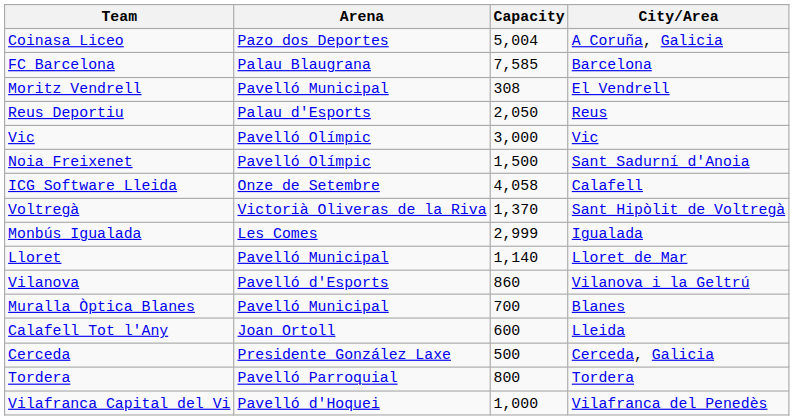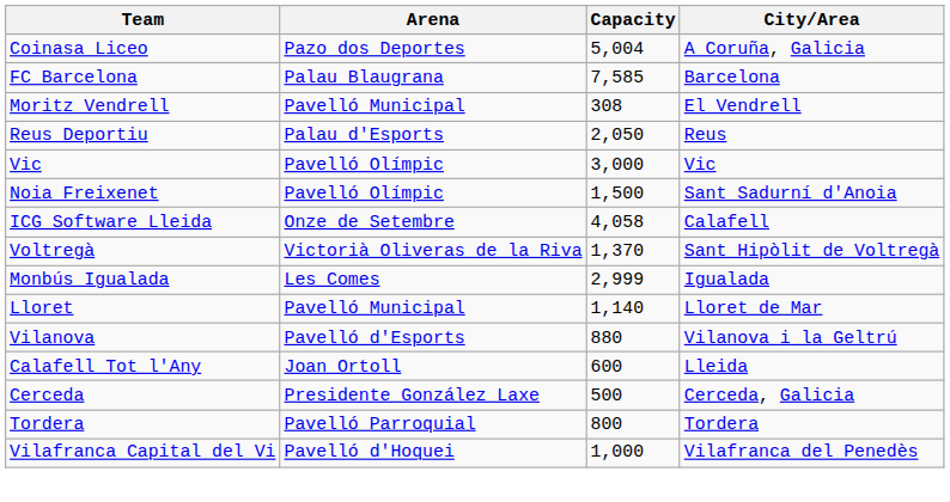 <table class="wikitable sortable">
 <tr>
 <th>Team</th>
 <th>Arena</th>
 <th>Capacity</th>
 <th>City/Area</th>
 </tr>
 <tr>
 <td><a href='#'>Coinasa Liceo</a></td>
 <td><a href='#'>Pazo dos Deportes</a></td>
 <td>5,004</td>
 <td><a href='#'>A Coruña</a>, <a href='#'>Galicia</a></td>
 </tr>
 <tr>
 <td><a href='#'>FC Barcelona</a></td>
 <td><a href='#'>Palau Blaugrana</a></td>
 <td>7,585</td>
 <td><a href='#'>Barcelona</a></td>
 </tr>
 <tr>
 <td><a href='#'>Moritz Vendrell</a></td>
 <td><a href='#'>Pavelló Municipal</a></td>
 <td>308</td>
 <td><a href='#'>El Vendrell</a></td>
 </tr>
 <tr>
 <td><a href='#'>Reus Deportiu</a></td>
 <td><a href='#'>Palau d'Esports</a></td>
 <td>2,050</td>
 <td><a href='#'>Reus</a></td>
 </tr>
 <tr>
 <td><a href='#'>Vic</a></td>
 <td><a href='#'>Pavelló Olímpic</a></td>
 <td>3,000</td>
 <td><a href='#'>Vic</a></td>
 </tr>
 <tr>
 <td><a href='#'>Noia Freixenet</a></td>
 <td><a href='#'>Pavelló Olímpic</a></td>
 <td>1,500</td>
 <td><a href='#'>Sant Sadurní d'Anoia</a></td>
 </tr>
 <tr>
 <td><a href='#'>ICG Software Lleida</a></td>
 <td><a href='#'>Onze de Setembre</a></td>
 <td>4,058</td>
 <td><a href='#'>Calafell</a></td>
 </tr>
 <tr>
 <td><a href='#'>Voltregà</a></td>
 <td><a href='#'>Victorià Oliveras de la Riva</a></td>
 <td>1,370</td>
 <td><a href='#'>Sant Hipòlit de Voltregà</a></td>
 </tr>
 <tr>
 <td><a href='#'>Monbús Igualada</a></td>
 <td><a href='#'>Les Comes</a></td>
 <td>2,999</td>
 <td><a href='#'>Igualada</a></td>
 </tr>
 <tr>
 <td><a href='#'>Lloret</a></td>
 <td><a href='#'>Pavelló Municipal</a></td>
 <td>1,140</td>
 <td><a href='#'>Lloret de Mar</a></td>
 </tr>
 <tr>
 <td><a href='#'>Vilanova</a></td>
 <td><a href='#'>Pavelló d'Esports</a></td>
-<td>860</td>
+<td>880</td>
 <td><a href='#'>Vilanova i la Geltrú</a></td>
-</tr>
-<tr>
-<td><a href='#'>Muralla Òptica Blanes</a></td>
-<td><a href='#'>Pavelló Municipal</a></td>
-<td>700</td>
-<td><a href='#'>Blanes</a></td>
 </tr>
 <tr>
 <td><a href='#'>Calafell Tot l'Any</a></td>
 <td><a href='#'>Joan Ortoll</a></td>
 <td>600</td>
 <td><a href='#'>Lleida</a></td>
 </tr>
 <tr>
 <td><a href='#'>Cerceda</a></td>
 <td><a href='#'>Presidente González Laxe</a></td>
 <td>500</td>
 <td><a href='#'>Cerceda</a>, <a href='#'>Galicia</a></td>
 </tr>
 <tr>
 <td><a href='#'>Tordera</a></td>
 <td><a href='#'>Pavelló Parroquial</a></td>
 <td>800</td>
 <td><a href='#'>Tordera</a></td>
 </tr>
 <tr>
 <td><a href='#'>Vilafranca Capital del Vi</a></td>
 <td><a href='#'>Pavelló d'Hoquei</a></td>
 <td>1,000</td>
 <td><a href='#'>Vilafranca del Penedès</a></td>
 </tr>
 </table>
